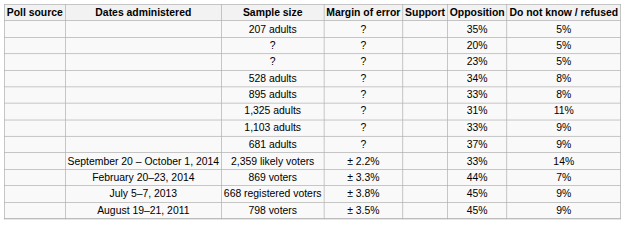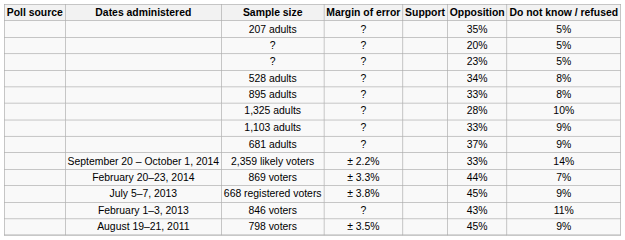 <table class="wikitable" style="text-align: center">
 <tr>
 <th>Poll source</th>
 <th>Dates administered</th>
 <th>Sample size</th>
 <th>Margin of error</th>
 <th>Support</th>
 <th>Opposition</th>
 <th>Do not know / refused</th>
 </tr>
 <tr>
 <td></td>
 <td></td>
 <td>207 adults</td>
 <td>?</td>
 <td></td>
 <td>35%</td>
 <td>5%</td>
 </tr>
 <tr>
 <td></td>
 <td></td>
 <td>?</td>
 <td>?</td>
 <td></td>
 <td>20%</td>
 <td>5%</td>
 </tr>
 <tr>
 <td></td>
 <td></td>
 <td>?</td>
 <td>?</td>
 <td></td>
 <td>23%</td>
 <td>5%</td>
 </tr>
 <tr>
 <td></td>
 <td></td>
 <td>528 adults</td>
 <td>?</td>
 <td></td>
 <td>34%</td>
 <td>8%</td>
 </tr>
 <tr>
 <td></td>
 <td></td>
 <td>895 adults</td>
 <td>?</td>
 <td></td>
 <td>33%</td>
 <td>8%</td>
 </tr>
 <tr>
 <td></td>
 <td></td>
 <td>1,325 adults</td>
 <td>?</td>
 <td></td>
-<td>31%</td>
-<td>11%</td>
+<td>28%</td>
+<td>10%</td>
 </tr>
 <tr>
 <td></td>
 <td></td>
 <td>1,103 adults</td>
 <td>?</td>
 <td></td>
 <td>33%</td>
 <td>9%</td>
 </tr>
 <tr>
 <td></td>
 <td></td>
 <td>681 adults</td>
 <td>?</td>
 <td></td>
 <td>37%</td>
 <td>9%</td>
 </tr>
 <tr>
 <td></td>
 <td>September 20 – October 1, 2014</td>
 <td>2,359 likely voters</td>
 <td>± 2.2%</td>
 <td></td>
 <td>33%</td>
 <td>14%</td>
 </tr>
 <tr>
 <td></td>
 <td>February 20–23, 2014</td>
 <td>869 voters</td>
 <td>± 3.3%</td>
 <td></td>
 <td>44%</td>
 <td>7%</td>
 </tr>
 <tr>
 <td></td>
 <td>July 5–7, 2013</td>
 <td>668 registered voters</td>
 <td>± 3.8%</td>
 <td></td>
 <td>45%</td>
 <td>9%</td>
 </tr>
 <tr>
 <td></td>
+<td>February 1–3, 2013</td>
+<td>846 voters</td>
+<td>?</td>
+<td></td>
+<td>43%</td>
+<td>11%</td>
+</tr>
+<tr>
+<td></td>
 <td>August 19–21, 2011</td>
 <td>798 voters</td>
 <td>± 3.5%</td>
 <td></td>
 <td>45%</td>
 <td>9%</td>
 </tr>
 <tr>
 </tr>
 </table>
